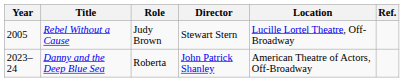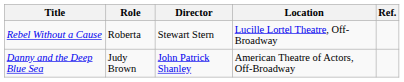 <table class="wikitable unsortable">
 <tr>
-<th>Year</th>
 <th>Title</th>
 <th>Role</th>
 <th>Director</th>
 <th>Location</th>
 <th>Ref.</th>
 </tr>
 <tr>
-<td>2005</td>
 <td><em><a href='#'>Rebel Without a Cause</a></em></td>
-<td>Judy Brown</td>
+<td>Roberta</td>
 <td>Stewart Stern</td>
 <td><a href='#'>Lucille Lortel Theatre</a>, Off-Broadway</td>
 <td></td>
 </tr>
 <tr>
-<td>2023–24</td>
 <td><em><a href='#'>Danny and the Deep Blue Sea</a></em></td>
-<td>Roberta</td>
+<td>Judy Brown</td>
 <td><a href='#'>John Patrick Shanley</a></td>
 <td>American Theatre of Actors, Off-Broadway</td>
 <td></td>
 </tr>
 </table>
